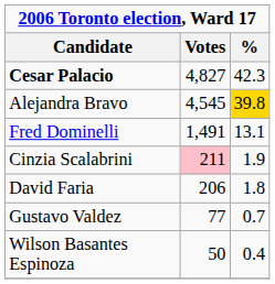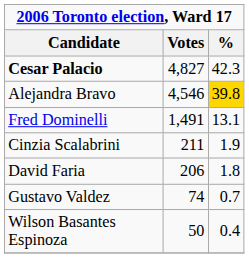 <table class="wikitable">
 <tr>
 <td Colspan="3" align="center"><strong><a href='#'>2006 Toronto election</a>, Ward 17</strong></td>
 </tr>
 <tr>
 <th bgcolor="#DDDDFF" width="150px">Candidate</th>
 <th bgcolor="#DDDDFF">Votes</th>
 <th bgcolor="#DDDDFF">%</th>
 </tr>
 <tr>
 <td><strong>Cesar Palacio</strong></td>
 <td align=right>4,827</td>
 <td align=right>42.3</td>
 </tr>
 <tr>
 <td>Alejandra Bravo</td>
-<td align=right>4,545</td>
+<td align=right>4,546</td>
 <td align=right style="background: gold;">39.8</td>
 </tr>
 <tr>
 <td><a href='#'>Fred Dominelli</a></td>
 <td align=right>1,491</td>
 <td align=right>13.1</td>
 </tr>
 <tr>
 <td>Cinzia Scalabrini</td>
-<td align=right style="background: pink;">211</td>
+<td align=right>211</td>
 <td align=right>1.9</td>
 </tr>
 <tr>
 <td>David Faria</td>
 <td align=right>206</td>
 <td align=right>1.8</td>
 </tr>
 <tr>
 <td>Gustavo Valdez</td>
-<td align=right>77</td>
+<td align=right>74</td>
 <td align=right>0.7</td>
 </tr>
 <tr>
 <td>Wilson Basantes Espinoza</td>
 <td align=right>50</td>
 <td align=right>0.4</td>
 </tr>
 <tr>
 </tr>
 </table>
